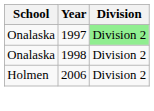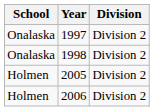 <table class="wikitable">
 <tr>
 <th>School</th>
 <th>Year</th>
 <th>Division</th>
 </tr>
 <tr>
 <td>Onalaska</td>
 <td>1997</td>
-<td style="background: lightgreen;">Division 2</td>
+<td>Division 2</td>
 </tr>
 <tr>
 <td>Onalaska</td>
 <td>1998</td>
 <td>Division 2</td>
 </tr>
 <tr>
 <td>Holmen</td>
+<td>2005</td>
+<td>Division 2</td>
+</tr>
+<tr>
+<td>Holmen</td>
 <td>2006</td>
 <td>Division 2</td>
 </tr>
 </table>
